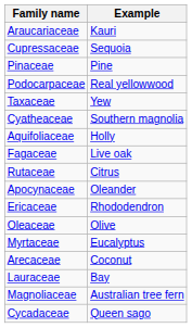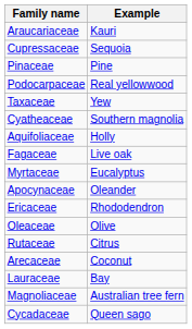 <table class="wikitable">
 <tr>
 <th>Family name</th>
 <th>Example</th>
 </tr>
 <tr>
 <td><a href='#'>Araucariaceae</a></td>
 <td><a href='#'>Kauri</a></td>
 </tr>
 <tr>
 <td><a href='#'>Cupressaceae</a></td>
 <td><a href='#'>Sequoia</a></td>
 </tr>
 <tr>
 <td><a href='#'>Pinaceae</a></td>
 <td><a href='#'>Pine</a></td>
 </tr>
 <tr>
 <td><a href='#'>Podocarpaceae</a></td>
 <td><a href='#'>Real yellowwood</a></td>
 </tr>
 <tr>
 <td><a href='#'>Taxaceae</a></td>
 <td><a href='#'>Yew</a></td>
 </tr>
 <tr>
 <td><a href='#'>Cyatheaceae</a></td>
 <td><a href='#'>Southern magnolia</a></td>
 </tr>
 <tr>
 <td><a href='#'>Aquifoliaceae</a></td>
 <td><a href='#'>Holly</a></td>
 </tr>
 <tr>
 <td><a href='#'>Fagaceae</a></td>
 <td><a href='#'>Live oak</a></td>
 </tr>
 <tr>
-<td><a href='#'>Rutaceae</a></td>
-<td><a href='#'>Citrus</a></td>
+<td><a href='#'>Myrtaceae</a></td>
+<td><a href='#'>Eucalyptus</a></td>
 </tr>
 <tr>
 <td><a href='#'>Apocynaceae</a></td>
 <td><a href='#'>Oleander</a></td>
 </tr>
 <tr>
 <td><a href='#'>Ericaceae</a></td>
 <td><a href='#'>Rhododendron</a></td>
 </tr>
 <tr>
 <td><a href='#'>Oleaceae</a></td>
 <td><a href='#'>Olive</a></td>
 </tr>
 <tr>
-<td><a href='#'>Myrtaceae</a></td>
-<td><a href='#'>Eucalyptus</a></td>
+<td><a href='#'>Rutaceae</a></td>
+<td><a href='#'>Citrus</a></td>
 </tr>
 <tr>
 <td><a href='#'>Arecaceae</a></td>
 <td><a href='#'>Coconut</a></td>
 </tr>
 <tr>
 <td><a href='#'>Lauraceae</a></td>
 <td><a href='#'>Bay</a></td>
 </tr>
 <tr>
 <td><a href='#'>Magnoliaceae</a></td>
 <td><a href='#'>Australian tree fern</a></td>
 </tr>
 <tr>
 <td><a href='#'>Cycadaceae</a></td>
 <td><a href='#'>Queen sago</a></td>
 </tr>
 </table>
